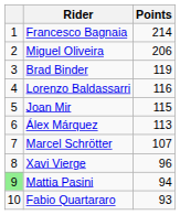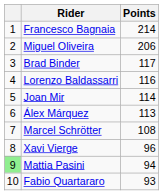 <table class="wikitable" style="font-size: 95%;">
 <tr>
 <th></th>
 <th>Rider</th>
 <th>Points</th>
 </tr>
 <tr>
 <td align=center>1</td>
 <td> <a href='#'>Francesco Bagnaia</a></td>
 <td align=right>214</td>
 </tr>
 <tr>
 <td align=center>2</td>
 <td> <a href='#'>Miguel Oliveira</a></td>
 <td align=right>206</td>
 </tr>
 <tr>
 <td align=center>3</td>
 <td> <a href='#'>Brad Binder</a></td>
-<td align=right>119</td>
+<td align=right>117</td>
 </tr>
 <tr>
 <td align=center>4</td>
 <td> <a href='#'>Lorenzo Baldassarri</a></td>
 <td align=right>116</td>
 </tr>
 <tr>
 <td align=center>5</td>
 <td> <a href='#'>Joan Mir</a></td>
-<td align=right>115</td>
+<td align=right>114</td>
 </tr>
 <tr>
 <td align=center>6</td>
 <td> <a href='#'>Álex Márquez</a></td>
 <td align=right>113</td>
 </tr>
 <tr>
 <td align=center>7</td>
 <td> <a href='#'>Marcel Schrötter</a></td>
-<td align=right>107</td>
+<td align=right>108</td>
 </tr>
 <tr>
 <td align=center>8</td>
 <td> <a href='#'>Xavi Vierge</a></td>
 <td align=right>96</td>
 </tr>
 <tr>
 <td align=center style="background: lightgreen;">9</td>
 <td> <a href='#'>Mattia Pasini</a></td>
 <td align=right>94</td>
 </tr>
 <tr>
 <td align=center>10</td>
 <td> <a href='#'>Fabio Quartararo</a></td>
 <td align=right>93</td>
 </tr>
 </table>
